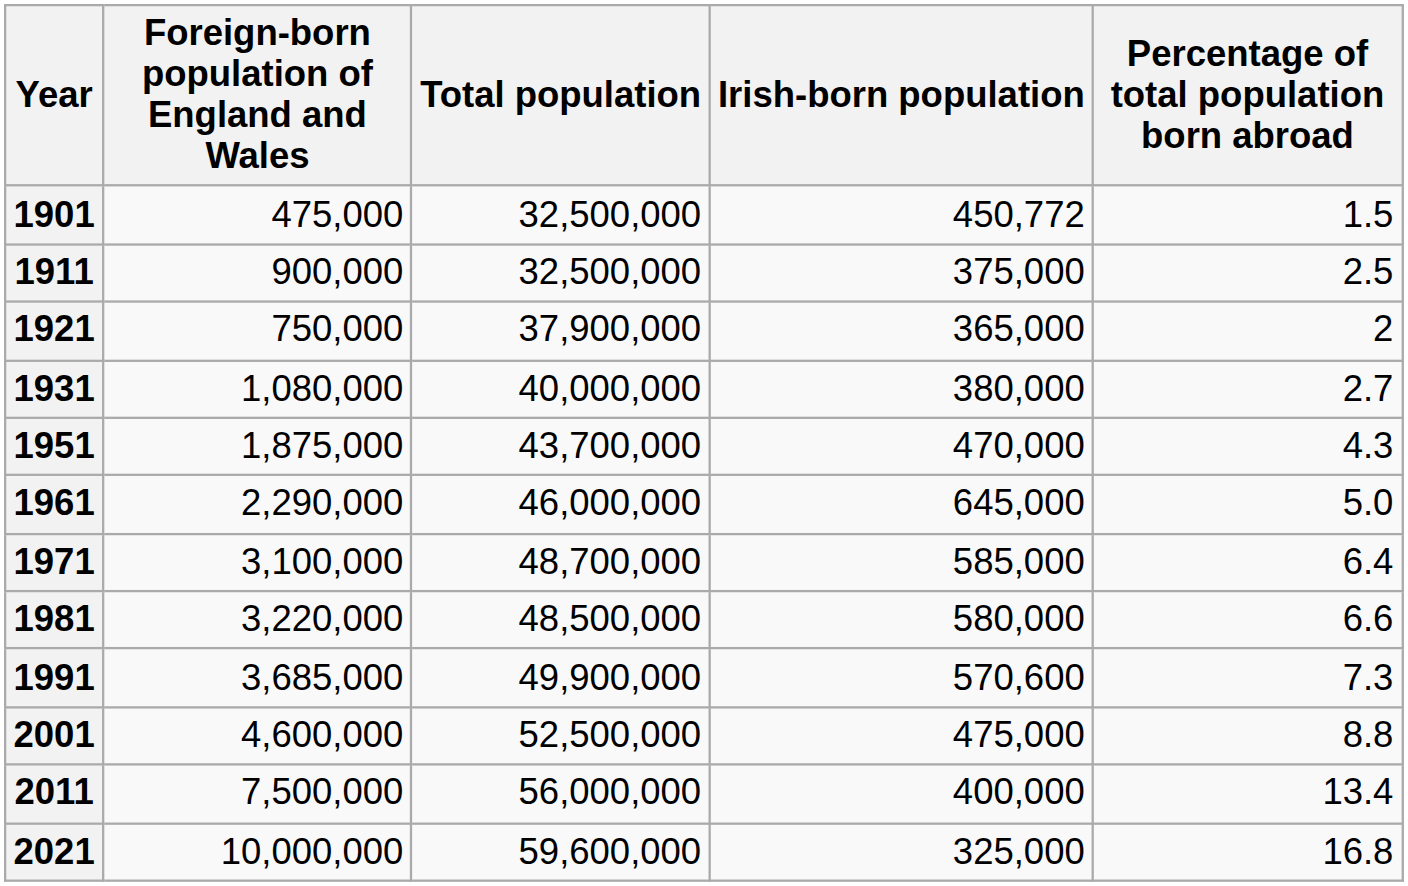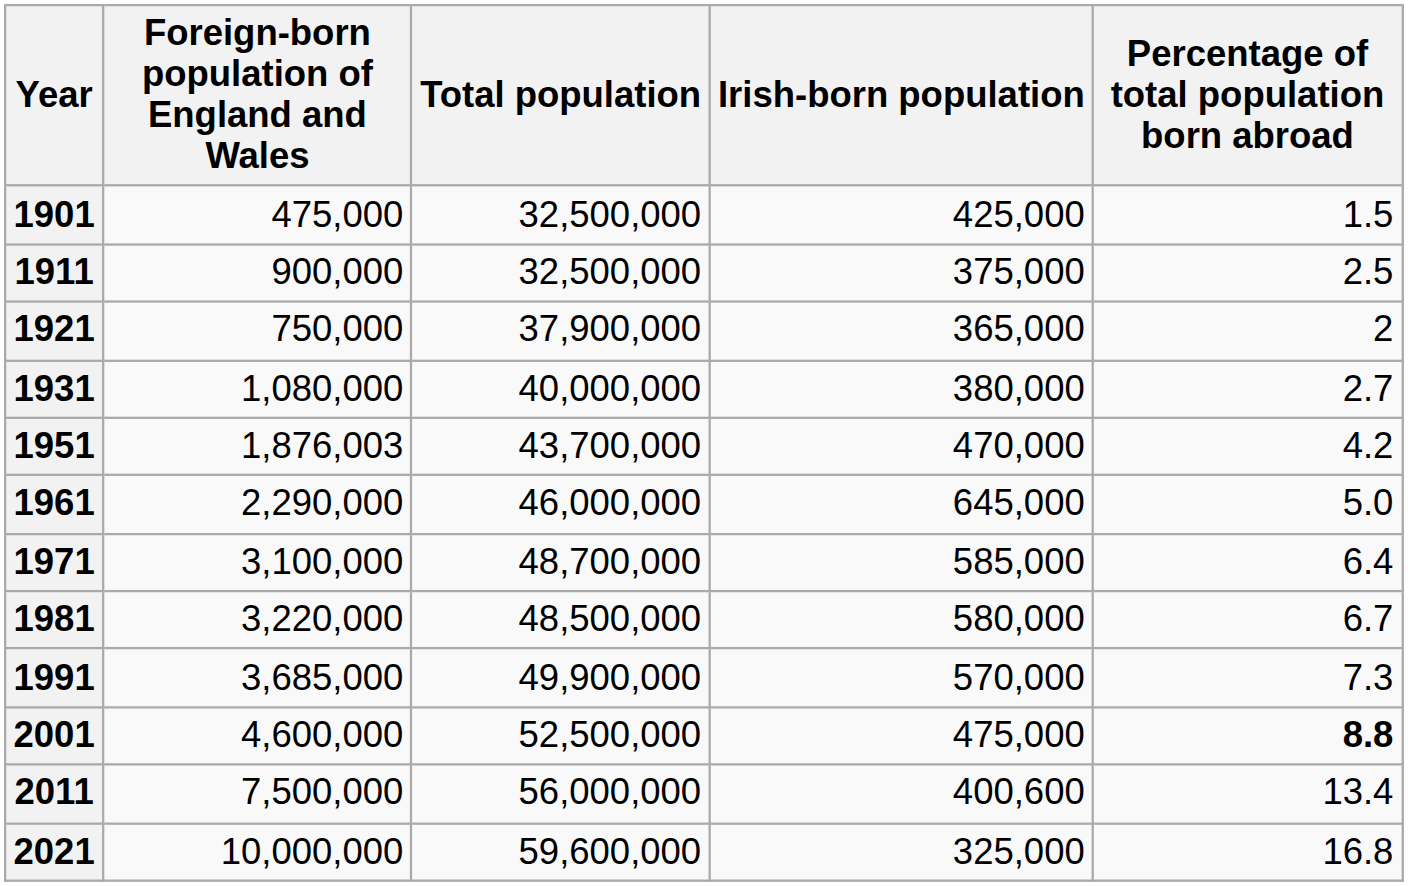 <table class="wikitable floatright" style="text-align: right; ">
 <tr>
 <th>Year</th>
 <th style="width:8em">Foreign-born population of England and Wales</th>
 <th>Total population<br></th>
 <th>Irish-born population</th>
 <th style="width:8em">Percentage of total population born abroad</th>
 </tr>
 <tr>
 <th>1901</th>
 <td>475,000</td>
 <td>32,500,000</td>
-<td>450,772</td>
+<td>425,000</td>
 <td>1.5</td>
 </tr>
 <tr>
 <th>1911</th>
 <td>900,000</td>
 <td>32,500,000</td>
 <td>375,000</td>
 <td>2.5</td>
 </tr>
 <tr>
 <th>1921</th>
 <td>750,000</td>
 <td>37,900,000</td>
 <td>365,000</td>
 <td>2</td>
 </tr>
 <tr>
 <th>1931</th>
 <td>1,080,000</td>
 <td>40,000,000</td>
 <td>380,000</td>
 <td>2.7</td>
 </tr>
 <tr>
 <th>1951</th>
-<td>1,875,000</td>
+<td>1,876,003</td>
 <td>43,700,000</td>
 <td>470,000</td>
-<td>4.3</td>
+<td>4.2</td>
 </tr>
 <tr>
 <th>1961</th>
 <td>2,290,000</td>
 <td>46,000,000</td>
 <td>645,000</td>
 <td>5.0</td>
 </tr>
 <tr>
 <th>1971</th>
 <td>3,100,000</td>
 <td>48,700,000</td>
 <td>585,000</td>
 <td>6.4</td>
 </tr>
 <tr>
 <th>1981</th>
 <td>3,220,000</td>
 <td>48,500,000</td>
 <td>580,000</td>
-<td>6.6</td>
+<td>6.7</td>
 </tr>
 <tr>
 <th>1991</th>
 <td>3,685,000</td>
 <td>49,900,000</td>
-<td>570,600</td>
+<td>570,000</td>
 <td>7.3</td>
 </tr>
 <tr>
 <th>2001</th>
 <td>4,600,000</td>
 <td>52,500,000</td>
 <td>475,000</td>
-<td>8.8</td>
+<td><strong>8.8</strong></td>
 </tr>
 <tr>
 <th>2011</th>
 <td>7,500,000</td>
 <td>56,000,000</td>
-<td>400,000</td>
+<td>400,600</td>
 <td>13.4</td>
 </tr>
 <tr>
 <th>2021</th>
 <td>10,000,000</td>
 <td>59,600,000</td>
 <td>325,000</td>
 <td>16.8</td>
 </tr>
 </table>
